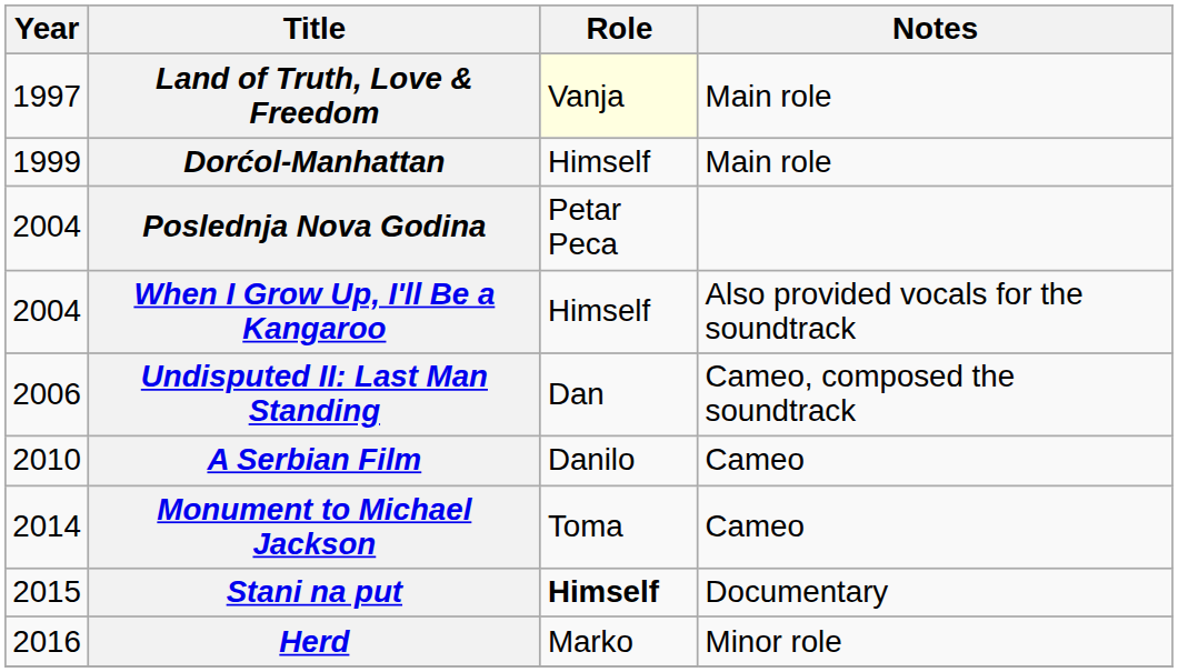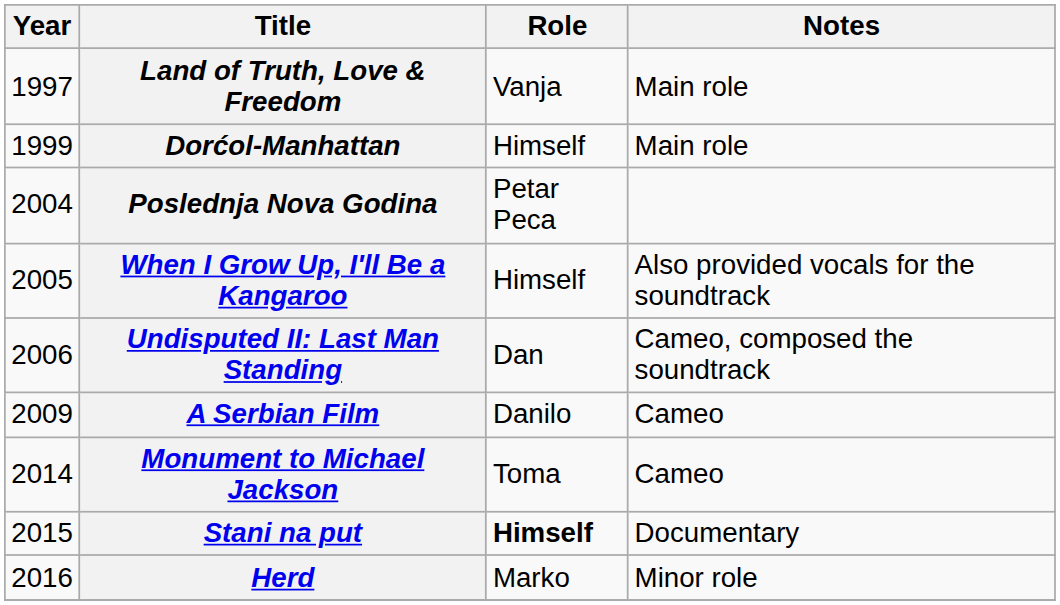 <table class="wikitable plainrowheaders sortable">
 <tr>
 <th scope="col">Year</th>
 <th scope="col">Title</th>
 <th scope="col">Role</th>
 <th class="unsortable">Notes</th>
 </tr>
 <tr>
 <td>1997</td>
 <th scope="row"><em>Land of Truth, Love & Freedom</em></th>
-<td style="background: lightyellow;">Vanja</td>
+<td>Vanja</td>
 <td>Main role</td>
 </tr>
 <tr>
 <td>1999</td>
 <th scope="row"><em>Dorćol-Manhattan</em></th>
 <td>Himself</td>
 <td>Main role</td>
 </tr>
 <tr>
 <td>2004</td>
 <th scope="row"><em>Poslednja Nova Godina</em></th>
 <td>Petar Peca</td>
 <td></td>
 </tr>
 <tr>
-<td>2004</td>
+<td>2005</td>
 <th scope="row"><em><a href='#'>When I Grow Up, I'll Be a Kangaroo</a></em></th>
 <td>Himself</td>
 <td>Also provided vocals for the soundtrack</td>
 </tr>
 <tr>
 <td>2006</td>
 <th scope="row"><em><a href='#'>Undisputed II: Last Man Standing</a></em></th>
 <td>Dan</td>
 <td>Cameo, composed the soundtrack</td>
 </tr>
 <tr>
-<td>2010</td>
+<td>2009</td>
 <th scope="row"><em><a href='#'>A Serbian Film</a></em></th>
 <td>Danilo</td>
 <td>Cameo</td>
 </tr>
 <tr>
 <td>2014</td>
 <th scope="row"><em><a href='#'>Monument to Michael Jackson</a></em></th>
 <td>Toma</td>
 <td>Cameo</td>
 </tr>
 <tr>
 <td>2015</td>
 <th scope="row"><em><a href='#'>Stani na put</a></em></th>
 <td><strong>Himself</strong></td>
 <td>Documentary</td>
 </tr>
 <tr>
 <td>2016</td>
 <th scope="row"><em><a href='#'>Herd</a></em></th>
 <td>Marko</td>
 <td>Minor role</td>
 </tr>
 <tr>
 </tr>
 </table>
